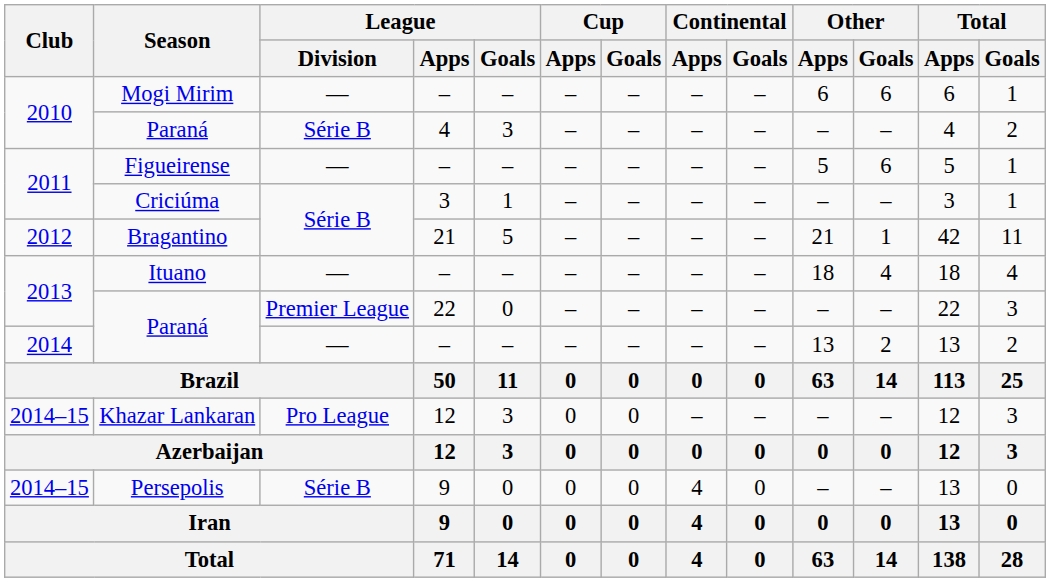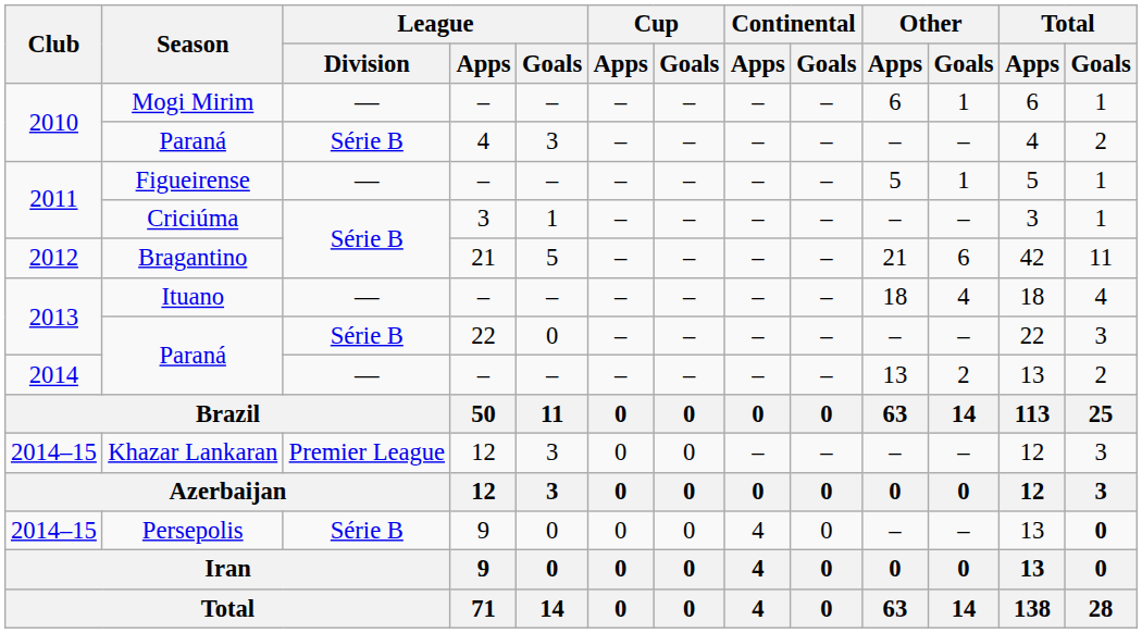 <table class="wikitable" style="text-align: center;">
 <tr>
 <th rowspan="2">Club</th>
 <th rowspan="2">Season</th>
 <th colspan="3">League</th>
 <th colspan="2">Cup</th>
 <th colspan="2">Continental</th>
 <th colspan="2">Other</th>
 <th colspan="2">Total</th>
 </tr>
 <tr>
 <th>Division</th>
 <th>Apps</th>
 <th>Goals</th>
 <th>Apps</th>
 <th>Goals</th>
 <th>Apps</th>
 <th>Goals</th>
 <th>Apps</th>
 <th>Goals</th>
 <th>Apps</th>
 <th>Goals</th>
 </tr>
 <tr>
 <td rowspan="2"><a href='#'>2010</a></td>
 <td><a href='#'>Mogi Mirim</a></td>
 <td>—</td>
 <td>–</td>
 <td>–</td>
 <td>–</td>
 <td>–</td>
 <td>–</td>
 <td>–</td>
 <td>6</td>
-<td>6</td>
+<td>1</td>
 <td>6</td>
 <td>1</td>
 </tr>
 <tr>
 <td><a href='#'>Paraná</a></td>
 <td><a href='#'>Série B</a></td>
 <td>4</td>
 <td>3</td>
 <td>–</td>
 <td>–</td>
 <td>–</td>
 <td>–</td>
 <td>–</td>
 <td>–</td>
 <td>4</td>
 <td>2</td>
 </tr>
 <tr>
 <td rowspan="2"><a href='#'>2011</a></td>
 <td><a href='#'>Figueirense</a></td>
 <td>—</td>
 <td>–</td>
 <td>–</td>
 <td>–</td>
 <td>–</td>
 <td>–</td>
 <td>–</td>
 <td>5</td>
-<td>6</td>
+<td>1</td>
 <td>5</td>
 <td>1</td>
 </tr>
 <tr>
 <td><a href='#'>Criciúma</a></td>
 <td rowspan="2"><a href='#'>Série B</a></td>
 <td>3</td>
 <td>1</td>
 <td>–</td>
 <td>–</td>
 <td>–</td>
 <td>–</td>
 <td>–</td>
 <td>–</td>
 <td>3</td>
 <td>1</td>
 </tr>
 <tr>
 <td><a href='#'>2012</a></td>
 <td><a href='#'>Bragantino</a></td>
 <td>21</td>
 <td>5</td>
 <td>–</td>
 <td>–</td>
 <td>–</td>
 <td>–</td>
 <td>21</td>
-<td>1</td>
+<td>6</td>
 <td>42</td>
 <td>11</td>
 </tr>
 <tr>
 <td rowspan="2"><a href='#'>2013</a></td>
 <td><a href='#'>Ituano</a></td>
 <td>—</td>
 <td>–</td>
 <td>–</td>
 <td>–</td>
 <td>–</td>
 <td>–</td>
 <td>–</td>
 <td>18</td>
 <td>4</td>
 <td>18</td>
 <td>4</td>
 </tr>
 <tr>
 <td rowspan="2"><a href='#'>Paraná</a></td>
-<td><a href='#'>Premier League</a></td>
+<td><a href='#'>Série B</a></td>
 <td>22</td>
 <td>0</td>
 <td>–</td>
 <td>–</td>
 <td>–</td>
 <td>–</td>
 <td>–</td>
 <td>–</td>
 <td>22</td>
 <td>3</td>
 </tr>
 <tr>
 <td><a href='#'>2014</a></td>
 <td>—</td>
 <td>–</td>
 <td>–</td>
 <td>–</td>
 <td>–</td>
 <td>–</td>
 <td>–</td>
 <td>13</td>
 <td>2</td>
 <td>13</td>
 <td>2</td>
 </tr>
 <tr>
 <th colspan="3">Brazil</th>
 <th>50</th>
 <th>11</th>
 <th>0</th>
 <th>0</th>
 <th>0</th>
 <th>0</th>
 <th>63</th>
 <th>14</th>
 <th>113</th>
 <th>25</th>
 </tr>
 <tr>
 <td><a href='#'>2014–15</a></td>
 <td><a href='#'>Khazar Lankaran</a></td>
-<td><a href='#'>Pro League</a></td>
+<td><a href='#'>Premier League</a></td>
 <td>12</td>
 <td>3</td>
 <td>0</td>
 <td>0</td>
 <td>–</td>
 <td>–</td>
 <td>–</td>
 <td>–</td>
 <td>12</td>
 <td>3</td>
 </tr>
 <tr>
 <th colspan="3">Azerbaijan</th>
 <th>12</th>
 <th>3</th>
 <th>0</th>
 <th>0</th>
 <th>0</th>
 <th>0</th>
 <th>0</th>
 <th>0</th>
 <th>12</th>
 <th>3</th>
 </tr>
 <tr>
 <td><a href='#'>2014–15</a></td>
 <td><a href='#'>Persepolis</a></td>
 <td><a href='#'>Série B</a></td>
 <td>9</td>
 <td>0</td>
 <td>0</td>
 <td>0</td>
 <td>4</td>
 <td>0</td>
 <td>–</td>
 <td>–</td>
 <td>13</td>
-<td>0</td>
+<td><strong>0</strong></td>
 </tr>
 <tr>
 <th colspan="3">Iran</th>
 <th>9</th>
 <th>0</th>
 <th>0</th>
 <th>0</th>
 <th>4</th>
 <th>0</th>
 <th>0</th>
 <th>0</th>
 <th>13</th>
 <th>0</th>
 </tr>
 <tr>
 <th colspan="3">Total</th>
 <th>71</th>
 <th>14</th>
 <th>0</th>
 <th>0</th>
 <th>4</th>
 <th>0</th>
 <th>63</th>
 <th>14</th>
 <th>138</th>
 <th>28</th>
 </tr>
 </table>
